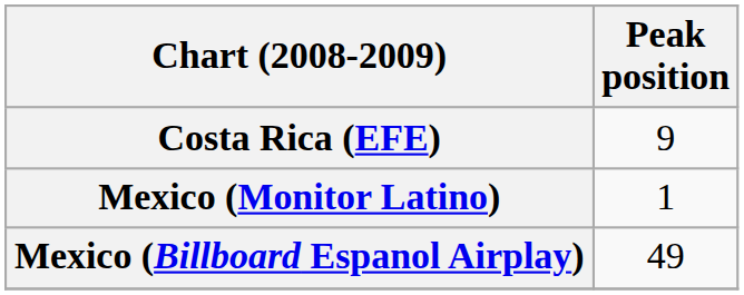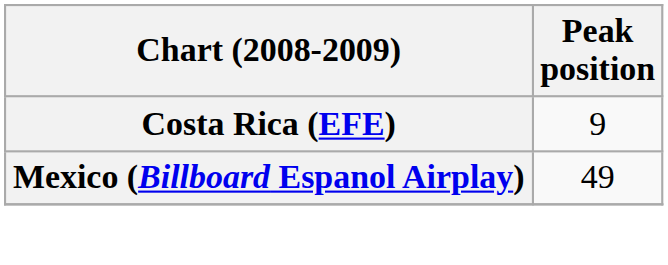 <table class="wikitable sortable plainrowheaders" style="text-align:center">
 <tr>
 <th scope="col">Chart (2008-2009)</th>
 <th scope="col">Peak<br>position</th>
 </tr>
 <tr>
 <th scope="row">Costa Rica (<a href='#'>EFE</a>)</th>
 <td>9</td>
 </tr>
 <tr>
-<th scope="row">Mexico (<a href='#'>Monitor Latino</a>)</th>
-<td style="text-align:center;">1</td>
-</tr>
-<tr>
 <th scope="row">Mexico  (<a href='#'><em>Billboard</em> Espanol Airplay</a>)</th>
 <td align="center">49</td>
 </tr>
 <tr>
 </tr>
 </table>
